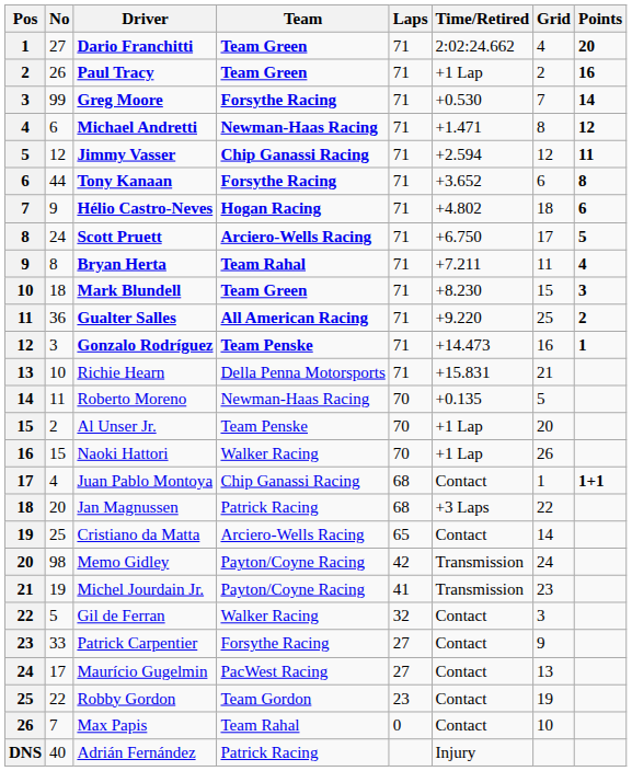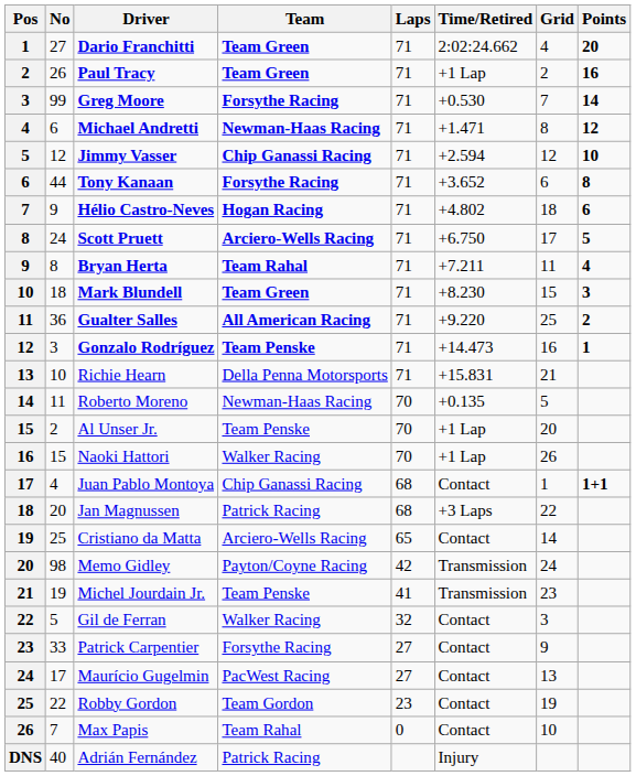 <table class="wikitable" style="font-size:95%;">
 <tr>
 <th>Pos</th>
 <th>No</th>
 <th>Driver</th>
 <th>Team</th>
 <th>Laps</th>
 <th>Time/Retired</th>
 <th>Grid</th>
 <th>Points</th>
 </tr>
 <tr>
 <th>1</th>
 <td>27</td>
 <td> <strong><a href='#'>Dario Franchitti</a></strong></td>
 <td><strong><a href='#'>Team Green</a></strong></td>
 <td>71</td>
 <td>2:02:24.662</td>
 <td>4</td>
 <td><strong>20</strong></td>
 </tr>
 <tr>
 <th>2</th>
 <td>26</td>
 <td> <strong><a href='#'>Paul Tracy</a></strong></td>
 <td><strong><a href='#'>Team Green</a></strong></td>
 <td>71</td>
 <td>+1 Lap</td>
 <td>2</td>
 <td><strong>16</strong></td>
 </tr>
 <tr>
 <th>3</th>
 <td>99</td>
 <td> <strong><a href='#'>Greg Moore</a></strong></td>
 <td><strong><a href='#'>Forsythe Racing</a></strong></td>
 <td>71</td>
 <td>+0.530</td>
 <td>7</td>
 <td><strong>14</strong></td>
 </tr>
 <tr>
 <th>4</th>
 <td>6</td>
 <td> <strong><a href='#'>Michael Andretti</a></strong></td>
 <td><strong><a href='#'>Newman-Haas Racing</a></strong></td>
 <td>71</td>
 <td>+1.471</td>
 <td>8</td>
 <td><strong>12</strong></td>
 </tr>
 <tr>
 <th>5</th>
 <td>12</td>
 <td> <strong><a href='#'>Jimmy Vasser</a></strong></td>
 <td><strong><a href='#'>Chip Ganassi Racing</a></strong></td>
 <td>71</td>
 <td>+2.594</td>
 <td>12</td>
-<td><strong>11</strong></td>
+<td><strong>10</strong></td>
 </tr>
 <tr>
 <th>6</th>
 <td>44</td>
 <td> <strong><a href='#'>Tony Kanaan</a></strong></td>
 <td><strong><a href='#'>Forsythe Racing</a></strong></td>
 <td>71</td>
 <td>+3.652</td>
 <td>6</td>
 <td><strong>8</strong></td>
 </tr>
 <tr>
 <th>7</th>
 <td>9</td>
 <td> <strong><a href='#'>Hélio Castro-Neves</a></strong></td>
 <td><strong><a href='#'>Hogan Racing</a></strong></td>
 <td>71</td>
 <td>+4.802</td>
 <td>18</td>
 <td><strong>6</strong></td>
 </tr>
 <tr>
 <th>8</th>
 <td>24</td>
 <td> <strong><a href='#'>Scott Pruett</a></strong></td>
 <td><strong><a href='#'>Arciero-Wells Racing</a></strong></td>
 <td>71</td>
 <td>+6.750</td>
 <td>17</td>
 <td><strong>5</strong></td>
 </tr>
 <tr>
 <th>9</th>
 <td>8</td>
 <td> <strong><a href='#'>Bryan Herta</a></strong></td>
 <td><strong><a href='#'>Team Rahal</a></strong></td>
 <td>71</td>
 <td>+7.211</td>
 <td>11</td>
 <td><strong>4</strong></td>
 </tr>
 <tr>
 <th>10</th>
 <td>18</td>
 <td> <strong><a href='#'>Mark Blundell</a></strong></td>
 <td><strong><a href='#'>Team Green</a></strong></td>
 <td>71</td>
 <td>+8.230</td>
 <td>15</td>
 <td><strong>3</strong></td>
 </tr>
 <tr>
 <th>11</th>
 <td>36</td>
 <td> <strong><a href='#'>Gualter Salles</a></strong></td>
 <td><strong><a href='#'>All American Racing</a></strong></td>
 <td>71</td>
 <td>+9.220</td>
 <td>25</td>
 <td><strong>2</strong></td>
 </tr>
 <tr>
 <th>12</th>
 <td>3</td>
 <td> <strong><a href='#'>Gonzalo Rodríguez</a></strong></td>
 <td><strong><a href='#'>Team Penske</a></strong></td>
 <td>71</td>
 <td>+14.473</td>
 <td>16</td>
 <td><strong>1</strong></td>
 </tr>
 <tr>
 <th>13</th>
 <td>10</td>
 <td> <a href='#'>Richie Hearn</a></td>
 <td><a href='#'>Della Penna Motorsports</a></td>
 <td>71</td>
 <td>+15.831</td>
 <td>21</td>
 <td></td>
 </tr>
 <tr>
 <th>14</th>
 <td>11</td>
 <td> <a href='#'>Roberto Moreno</a></td>
 <td><a href='#'>Newman-Haas Racing</a></td>
 <td>70</td>
 <td>+0.135</td>
 <td>5</td>
 <td></td>
 </tr>
 <tr>
 <th>15</th>
 <td>2</td>
 <td> <a href='#'>Al Unser Jr.</a></td>
 <td><a href='#'>Team Penske</a></td>
 <td>70</td>
 <td>+1 Lap</td>
 <td>20</td>
 <td></td>
 </tr>
 <tr>
 <th>16</th>
 <td>15</td>
 <td> <a href='#'>Naoki Hattori</a></td>
 <td><a href='#'>Walker Racing</a></td>
 <td>70</td>
 <td>+1 Lap</td>
 <td>26</td>
 <td></td>
 </tr>
 <tr>
 <th>17</th>
 <td>4</td>
 <td> <a href='#'>Juan Pablo Montoya</a></td>
 <td><a href='#'>Chip Ganassi Racing</a></td>
 <td>68</td>
 <td>Contact</td>
 <td>1</td>
 <td><strong>1+1</strong></td>
 </tr>
 <tr>
 <th>18</th>
 <td>20</td>
 <td> <a href='#'>Jan Magnussen</a></td>
 <td><a href='#'>Patrick Racing</a></td>
 <td>68</td>
 <td>+3 Laps</td>
 <td>22</td>
 <td></td>
 </tr>
 <tr>
 <th>19</th>
 <td>25</td>
 <td> <a href='#'>Cristiano da Matta</a></td>
 <td><a href='#'>Arciero-Wells Racing</a></td>
 <td>65</td>
 <td>Contact</td>
 <td>14</td>
 <td></td>
 </tr>
 <tr>
 <th>20</th>
 <td>98</td>
 <td> <a href='#'>Memo Gidley</a></td>
 <td><a href='#'>Payton/Coyne Racing</a></td>
 <td>42</td>
 <td>Transmission</td>
 <td>24</td>
 <td></td>
 </tr>
 <tr>
 <th>21</th>
 <td>19</td>
 <td> <a href='#'>Michel Jourdain Jr.</a></td>
-<td><a href='#'>Payton/Coyne Racing</a></td>
+<td><a href='#'>Team Penske</a></td>
 <td>41</td>
 <td>Transmission</td>
 <td>23</td>
 <td></td>
 </tr>
 <tr>
 <th>22</th>
 <td>5</td>
 <td> <a href='#'>Gil de Ferran</a></td>
 <td><a href='#'>Walker Racing</a></td>
 <td>32</td>
 <td>Contact</td>
 <td>3</td>
 <td></td>
 </tr>
 <tr>
 <th>23</th>
 <td>33</td>
 <td> <a href='#'>Patrick Carpentier</a></td>
 <td><a href='#'>Forsythe Racing</a></td>
 <td>27</td>
 <td>Contact</td>
 <td>9</td>
 <td></td>
 </tr>
 <tr>
 <th>24</th>
 <td>17</td>
 <td> <a href='#'>Maurício Gugelmin</a></td>
 <td><a href='#'>PacWest Racing</a></td>
 <td>27</td>
 <td>Contact</td>
 <td>13</td>
 <td></td>
 </tr>
 <tr>
 <th>25</th>
 <td>22</td>
 <td> <a href='#'>Robby Gordon</a></td>
 <td><a href='#'>Team Gordon</a></td>
 <td>23</td>
 <td>Contact</td>
 <td>19</td>
 <td></td>
 </tr>
 <tr>
 <th>26</th>
 <td>7</td>
 <td> <a href='#'>Max Papis</a></td>
 <td><a href='#'>Team Rahal</a></td>
 <td>0</td>
 <td>Contact</td>
 <td>10</td>
 <td></td>
 </tr>
 <tr>
 <th>DNS</th>
 <td>40</td>
 <td> <a href='#'>Adrián Fernández</a></td>
 <td><a href='#'>Patrick Racing</a></td>
 <td></td>
 <td>Injury</td>
 <td></td>
 <td></td>
 </tr>
 </table>
